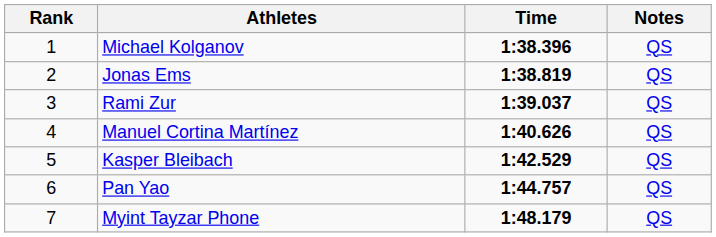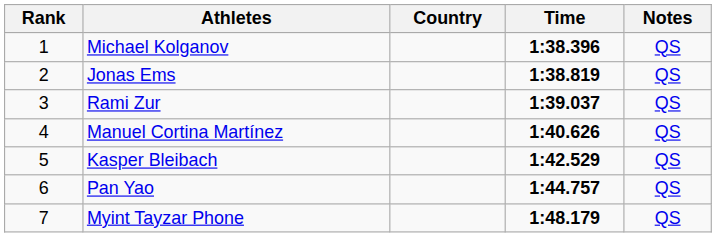 <table class="wikitable sortable" width=50% style="text-align:center">
 <tr>
 <th>Rank</th>
 <th>Athletes</th>
+<th>Country</th>
 <th>Time</th>
 <th>Notes</th>
 </tr>
 <tr>
 <td>1</td>
 <td align=left><a href='#'>Michael Kolganov</a></td>
+<td align=left></td>
 <td><strong>1:38.396 </strong></td>
 <td><a href='#'>QS</a></td>
 </tr>
 <tr>
 <td>2</td>
 <td align=left><a href='#'>Jonas Ems</a></td>
+<td align=left></td>
 <td><strong>1:38.819 </strong></td>
 <td><a href='#'>QS</a></td>
 </tr>
 <tr>
 <td>3</td>
 <td align=left><a href='#'>Rami Zur</a></td>
+<td align=left></td>
 <td><strong>1:39.037 </strong></td>
 <td><a href='#'>QS</a></td>
 </tr>
 <tr>
 <td>4</td>
 <td align=left><a href='#'>Manuel Cortina Martínez</a></td>
+<td align=left></td>
 <td><strong>1:40.626  </strong></td>
 <td><a href='#'>QS</a></td>
 </tr>
 <tr>
 <td>5</td>
 <td align=left><a href='#'>Kasper Bleibach</a></td>
+<td align=left></td>
 <td><strong>1:42.529 </strong></td>
 <td><a href='#'>QS</a></td>
 </tr>
 <tr>
 <td>6</td>
 <td align=left><a href='#'>Pan Yao</a></td>
+<td align=left></td>
 <td><strong>1:44.757  </strong></td>
 <td><a href='#'>QS</a></td>
 </tr>
 <tr>
 <td>7</td>
 <td align=left><a href='#'>Myint Tayzar Phone</a></td>
+<td align=left></td>
 <td><strong>1:48.179 </strong></td>
 <td><a href='#'>QS</a></td>
 </tr>
 </table>
